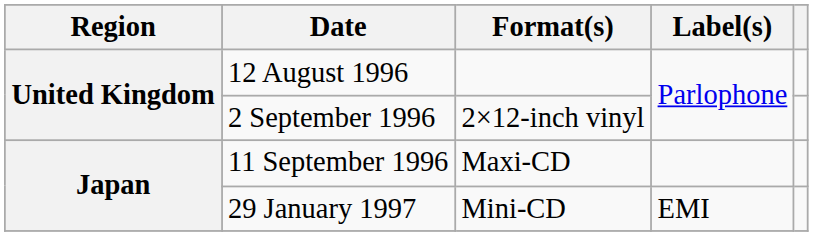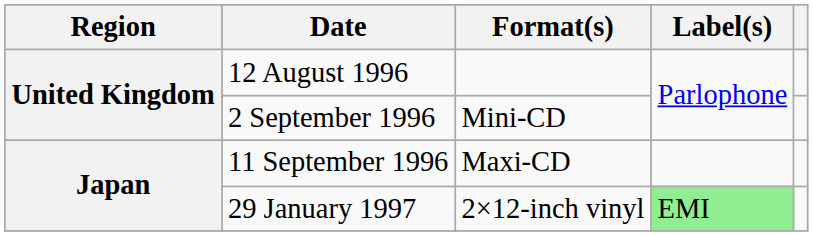 <table class="wikitable plainrowheaders">
 <tr>
 <th scope="col">Region</th>
 <th scope="col">Date</th>
 <th scope="col">Format(s)</th>
 <th scope="col">Label(s)</th>
 <th scope="col"></th>
 </tr>
 <tr>
 <th scope="row" rowspan="2">United Kingdom</th>
 <td>12 August 1996</td>
 <td></td>
 <td rowspan="2"><a href='#'>Parlophone</a></td>
 <td></td>
 </tr>
 <tr>
 <td>2 September 1996</td>
-<td>2×12-inch vinyl</td>
+<td>Mini-CD</td>
 <td></td>
 </tr>
 <tr>
 <th scope="row" rowspan="2">Japan</th>
 <td>11 September 1996</td>
 <td>Maxi-CD</td>
 <td></td>
 <td></td>
 </tr>
 <tr>
 <td>29 January 1997</td>
-<td>Mini-CD</td>
-<td>EMI</td>
+<td>2×12-inch vinyl</td>
+<td style="background: lightgreen;">EMI</td>
 <td></td>
 </tr>
 </table>
